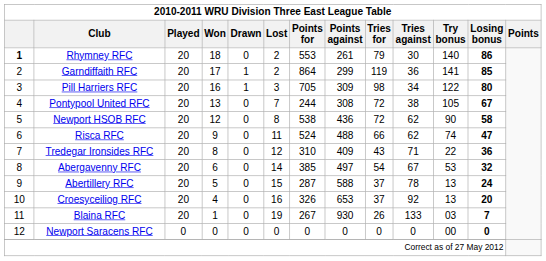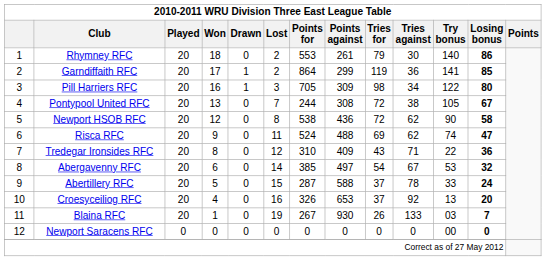 <table class="wikitable" style="float:left; margin-right:15px; text-align: center;">
 <tr>
 <td colspan="13" bgcolor="#FFFFFF" cellpadding="0" cellspacing="0"><strong>2010-2011 WRU Division Three East League Table</strong></td>
 </tr>
 <tr>
 <th bgcolor="#efefef" width="40"></th>
 <th bgcolor="#efefef" width="200">Club</th>
 <th bgcolor="#efefef" width="20">Played</th>
 <th bgcolor="#efefef" width="20">Won</th>
 <th bgcolor="#efefef" width="20">Drawn</th>
 <th bgcolor="#efefef" width="20">Lost</th>
 <th bgcolor="#efefef" width="20">Points for</th>
 <th bgcolor="#efefef" width="20">Points against</th>
 <th bgcolor="#efefef" width="20">Tries for</th>
 <th bgcolor="#efefef" width="20">Tries against</th>
 <th bgcolor="#efefef" width="20">Try bonus</th>
 <th bgcolor="#efefef" width="20">Losing bonus</th>
 <th bgcolor="#efefef" width="20">Points</th>
 </tr>
 <tr bgcolor=#ffffff align=center>
-<td><strong>1</strong></td>
+<td>1</td>
 <td><a href='#'>Rhymney RFC</a></td>
 <td>20</td>
 <td>18</td>
 <td>0</td>
 <td>2</td>
 <td>553</td>
 <td>261</td>
 <td>79</td>
 <td>30</td>
 <td>140</td>
 <td><strong>86</strong></td>
 </tr>
 <tr bgcolor=#ffffff align=center>
 <td>2</td>
 <td><a href='#'>Garndiffaith RFC</a></td>
 <td>20</td>
 <td>17</td>
 <td>1</td>
 <td>2</td>
 <td>864</td>
 <td>299</td>
 <td>119</td>
 <td>36</td>
 <td>141</td>
 <td><strong>85</strong></td>
 </tr>
 <tr bgcolor=#ffffff align=center>
 <td>3</td>
 <td><a href='#'>Pill Harriers RFC</a></td>
 <td>20</td>
 <td>16</td>
 <td>1</td>
 <td>3</td>
 <td>705</td>
 <td>309</td>
 <td>98</td>
 <td>34</td>
 <td>122</td>
 <td><strong>80</strong></td>
 </tr>
 <tr bgcolor=#ffffff align=center>
 <td>4</td>
 <td><a href='#'>Pontypool United RFC</a></td>
 <td>20</td>
 <td>13</td>
 <td>0</td>
 <td>7</td>
 <td>244</td>
 <td>308</td>
 <td>72</td>
 <td>38</td>
 <td>105</td>
 <td><strong>67</strong></td>
 </tr>
 <tr bgcolor=#ffffff align=center>
 <td>5</td>
 <td><a href='#'>Newport HSOB RFC</a></td>
 <td>20</td>
 <td>12</td>
 <td>0</td>
 <td>8</td>
 <td>538</td>
 <td>436</td>
 <td>72</td>
 <td>62</td>
 <td>90</td>
 <td><strong>58</strong></td>
 </tr>
 <tr bgcolor=#ffffff align=center>
 <td>6</td>
 <td><a href='#'>Risca RFC</a></td>
 <td>20</td>
 <td>9</td>
 <td>0</td>
 <td>11</td>
 <td>524</td>
 <td>488</td>
-<td>66</td>
+<td>69</td>
 <td>62</td>
 <td>74</td>
 <td><strong>47</strong></td>
 </tr>
 <tr bgcolor=#ffffff align=center>
 <td>7</td>
 <td><a href='#'>Tredegar Ironsides RFC</a></td>
 <td>20</td>
 <td>8</td>
 <td>0</td>
 <td>12</td>
 <td>310</td>
 <td>409</td>
 <td>43</td>
 <td>71</td>
 <td>22</td>
 <td><strong>36</strong></td>
 </tr>
 <tr bgcolor=#ffffff align=center>
 <td>8</td>
 <td><a href='#'>Abergavenny RFC</a></td>
 <td>20</td>
 <td>6</td>
 <td>0</td>
 <td>14</td>
 <td>385</td>
 <td>497</td>
 <td>54</td>
 <td>67</td>
 <td>53</td>
 <td><strong>32</strong></td>
 </tr>
 <tr bgcolor=#ffffff align=center>
 <td>9</td>
 <td><a href='#'>Abertillery RFC</a></td>
 <td>20</td>
 <td>5</td>
 <td>0</td>
 <td>15</td>
 <td>287</td>
 <td>588</td>
 <td>37</td>
 <td>78</td>
-<td>13</td>
+<td>33</td>
 <td><strong>24</strong></td>
 </tr>
 <tr bgcolor=#ffffff align=center>
 <td>10</td>
 <td><a href='#'>Croesyceiliog RFC</a></td>
 <td>20</td>
 <td>4</td>
 <td>0</td>
 <td>16</td>
 <td>326</td>
 <td>653</td>
 <td>37</td>
 <td>92</td>
 <td>13</td>
 <td><strong>20</strong></td>
 </tr>
 <tr bgcolor=#ffffff align=center>
 <td>11</td>
 <td><a href='#'>Blaina RFC</a></td>
 <td>20</td>
 <td>1</td>
 <td>0</td>
 <td>19</td>
 <td>267</td>
 <td>930</td>
 <td>26</td>
 <td>133</td>
 <td>03</td>
 <td><strong>7</strong></td>
 </tr>
 <tr bgcolor=#ffffff align=center>
 <td>12</td>
 <td><a href='#'>Newport Saracens RFC</a></td>
 <td>0</td>
 <td>0</td>
 <td>0</td>
 <td>0</td>
 <td>0</td>
 <td>0</td>
 <td>0</td>
 <td>0</td>
 <td>00</td>
 <td><strong>0</strong></td>
 </tr>
 <tr bgcolor=#ffffff align=center>
 </tr>
 <tr>
 <td colspan="12" align="right" bgcolor="#FFFFFF" cellpadding="0" cellspacing="0"><small>Correct as of 27 May 2012</small></td>
 <td></td>
 </tr>
 </table>
